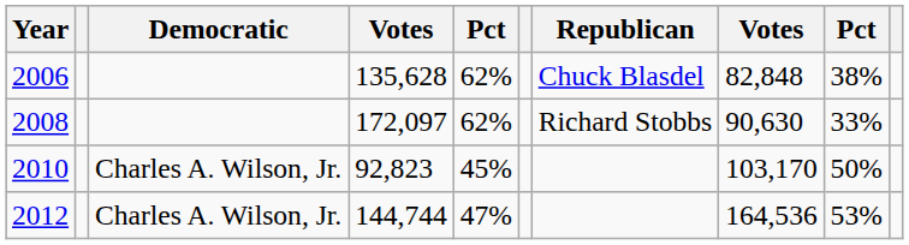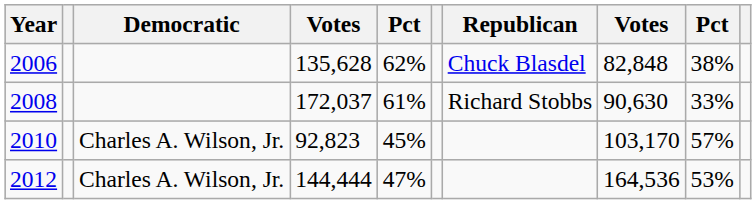 <table class="wikitable" style="margin:0.5em ; font-size:95%">
 <tr>
 <th>Year</th>
 <th></th>
 <th>Democratic</th>
 <th>Votes</th>
 <th>Pct</th>
 <th></th>
 <th>Republican</th>
 <th>Votes</th>
 <th>Pct</th>
 <th></th>
 </tr>
 <tr>
 <td><a href='#'>2006</a></td>
 <td></td>
 <td></td>
 <td>135,628</td>
 <td>62%</td>
 <td></td>
 <td><a href='#'>Chuck Blasdel</a></td>
 <td>82,848</td>
 <td>38%</td>
 <td></td>
 </tr>
 <tr>
 <td><a href='#'>2008</a></td>
 <td></td>
 <td></td>
-<td>172,097</td>
-<td>62%</td>
+<td>172,037</td>
+<td>61%</td>
 <td></td>
 <td>Richard Stobbs</td>
 <td>90,630</td>
 <td>33%</td>
 <td></td>
 </tr>
 <tr>
 <td><a href='#'>2010</a></td>
 <td></td>
 <td>Charles A. Wilson, Jr.</td>
 <td>92,823</td>
 <td>45%</td>
 <td></td>
 <td></td>
 <td>103,170</td>
-<td>50%</td>
+<td>57%</td>
 <td></td>
 </tr>
 <tr>
 <td><a href='#'>2012</a></td>
 <td></td>
 <td>Charles A. Wilson, Jr.</td>
-<td>144,744</td>
+<td>144,444</td>
 <td>47%</td>
 <td></td>
 <td></td>
 <td>164,536</td>
 <td>53%</td>
 <td></td>
 </tr>
 </table>
